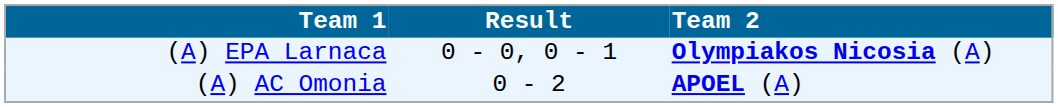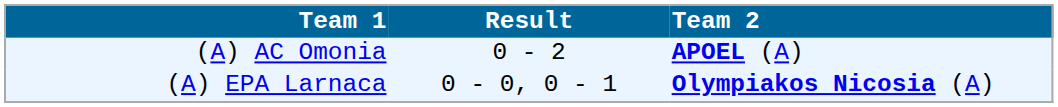 <table cellspacing="0" style="background: #EBF5FF; border: 1px #aaa solid; border-collapse: collapse; font-size: 95%;" width=60%>
 <tr bgcolor=#006699 style="color:white;">
 <th width=30% align="right">Team 1</th>
 <th width=22% align="center">Result</th>
 <th width=30% align="left">Team 2</th>
 </tr>
 <tr>
+<td align=right>(<a href='#'>A</a>) <a href='#'>AC Omonia</a></td>
+<td align=center>0 - 2</td>
+<td align=left><strong><a href='#'>APOEL</a></strong> (<a href='#'>A</a>)</td>
+</tr>
+<tr>
 <td align=right>(<a href='#'>A</a>) <a href='#'>EPA Larnaca</a></td>
 <td align=center>0 - 0, 0 - 1</td>
 <td align=left><strong><a href='#'>Olympiakos Nicosia</a></strong> (<a href='#'>A</a>)</td>
 </tr>
 <tr>
-<td align=right>(<a href='#'>A</a>) <a href='#'>AC Omonia</a></td>
-<td align=center>0 - 2</td>
-<td align=left><strong><a href='#'>APOEL</a></strong> (<a href='#'>A</a>)</td>
-</tr>
-<tr>
 </tr>
 </table>
